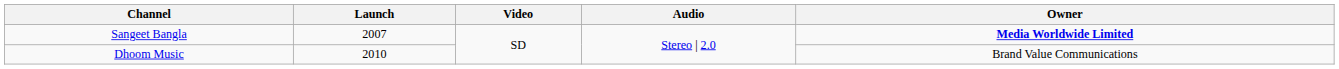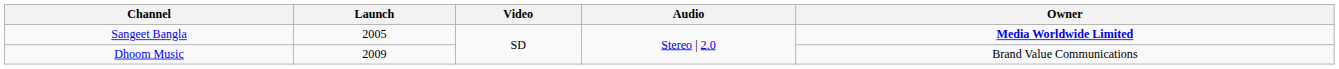 <table class="wikitable sortable" style="border-collapse:collapse; font-size: 90%; text-align:center" width="100%">
 <tr>
 <th>Channel</th>
 <th>Launch</th>
 <th>Video</th>
 <th>Audio</th>
 <th>Owner</th>
 </tr>
 <tr>
 <td><a href='#'>Sangeet Bangla</a></td>
-<td>2007</td>
+<td>2005</td>
 <td rowspan="2">SD</td>
 <td rowspan="2"><a href='#'>Stereo</a> | <a href='#'>2.0</a></td>
 <td><strong><a href='#'>Media Worldwide Limited</a></strong></td>
 </tr>
 <tr>
 <td><a href='#'>Dhoom Music</a></td>
-<td>2010</td>
+<td>2009</td>
 <td>Brand Value Communications</td>
 </tr>
 </table>
